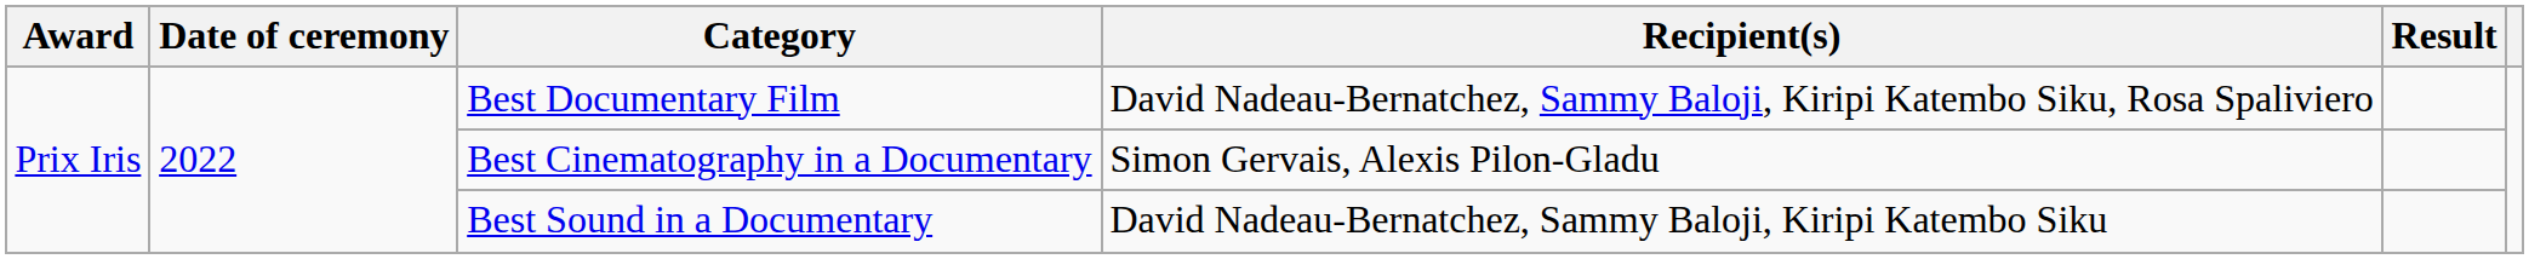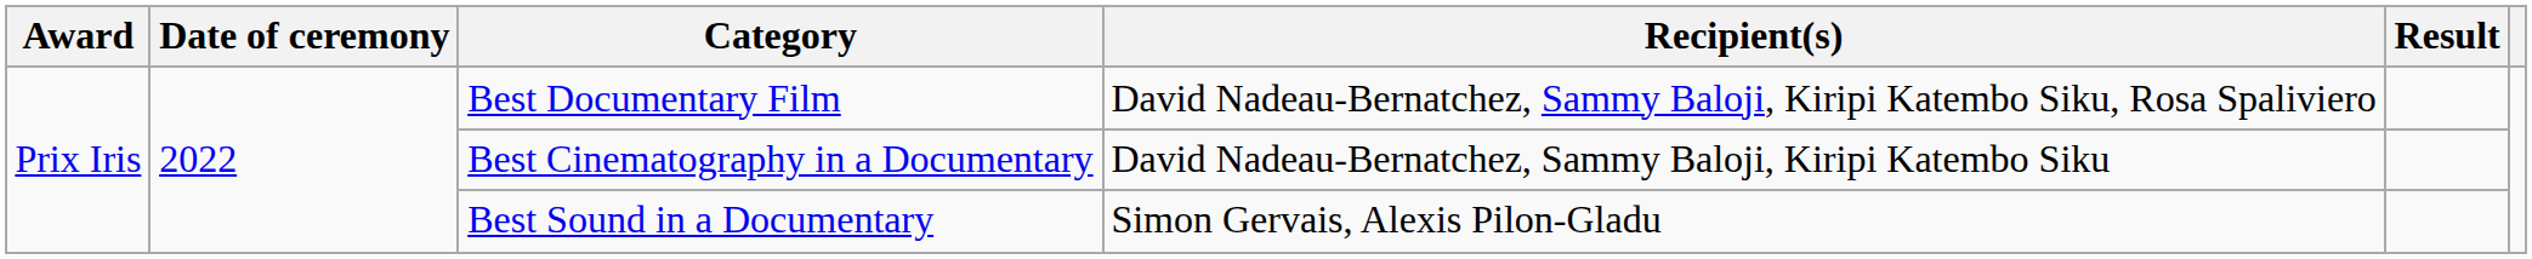 <table class="wikitable plainrowheaders sortable">
 <tr>
 <th scope="col">Award</th>
 <th scope="col">Date of ceremony</th>
 <th scope="col">Category</th>
 <th scope="col">Recipient(s)</th>
 <th scope="col">Result</th>
 <th scope="col" class="unsortable"></th>
 </tr>
 <tr>
 <td rowspan=3><a href='#'>Prix Iris</a></td>
 <td rowspan=3><a href='#'>2022</a></td>
 <td><a href='#'>Best Documentary Film</a></td>
 <td>David Nadeau-Bernatchez, <a href='#'>Sammy Baloji</a>, Kiripi Katembo Siku, Rosa Spaliviero</td>
 <td></td>
 <td rowspan=3></td>
 </tr>
 <tr>
 <td><a href='#'>Best Cinematography in a Documentary</a></td>
-<td>Simon Gervais, Alexis Pilon-Gladu</td>
+<td>David Nadeau-Bernatchez, Sammy Baloji, Kiripi Katembo Siku</td>
 <td></td>
 </tr>
 <tr>
 <td><a href='#'>Best Sound in a Documentary</a></td>
-<td>David Nadeau-Bernatchez, Sammy Baloji, Kiripi Katembo Siku</td>
+<td>Simon Gervais, Alexis Pilon-Gladu</td>
 <td></td>
 </tr>
 </table>
